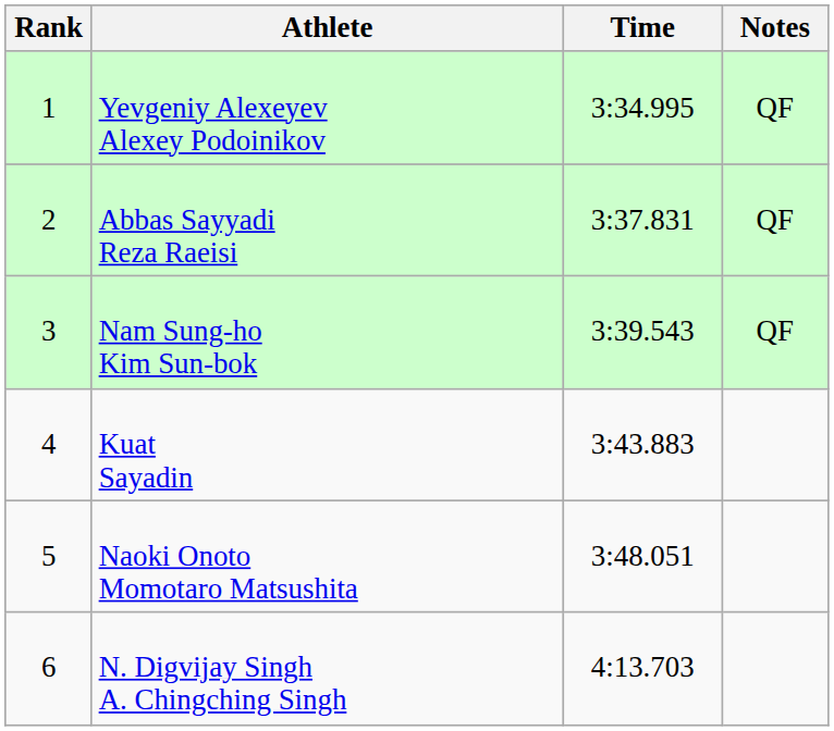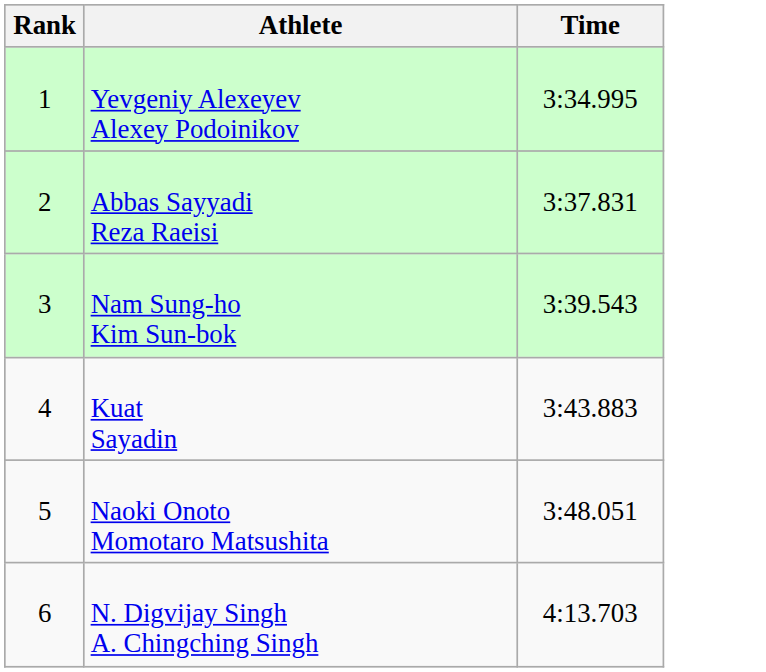 <table class=wikitable style="text-align:center">
 <tr>
 <th width=40>Rank</th>
 <th width=250>Athlete</th>
 <th width=80>Time</th>
-<th width=50>Notes</th>
 </tr>
 <tr bgcolor="ccffcc">
 <td>1</td>
 <td align=left><br><a href='#'>Yevgeniy Alexeyev</a><br><a href='#'>Alexey Podoinikov</a></td>
 <td>3:34.995</td>
-<td>QF</td>
 </tr>
 <tr bgcolor="ccffcc">
 <td>2</td>
 <td align=left><br><a href='#'>Abbas Sayyadi</a><br><a href='#'>Reza Raeisi</a></td>
 <td>3:37.831</td>
-<td>QF</td>
 </tr>
 <tr bgcolor="ccffcc">
 <td>3</td>
 <td align=left><br><a href='#'>Nam Sung-ho</a><br><a href='#'>Kim Sun-bok</a></td>
 <td>3:39.543</td>
-<td>QF</td>
 </tr>
 <tr>
 <td>4</td>
 <td align=left><br><a href='#'>Kuat</a><br><a href='#'>Sayadin</a></td>
 <td>3:43.883</td>
-<td></td>
 </tr>
 <tr>
 <td>5</td>
 <td align=left><br><a href='#'>Naoki Onoto</a><br><a href='#'>Momotaro Matsushita</a></td>
 <td>3:48.051</td>
-<td></td>
 </tr>
 <tr>
 <td>6</td>
 <td align=left><br><a href='#'>N. Digvijay Singh</a><br><a href='#'>A. Chingching Singh</a></td>
 <td>4:13.703</td>
-<td></td>
 </tr>
 </table>
